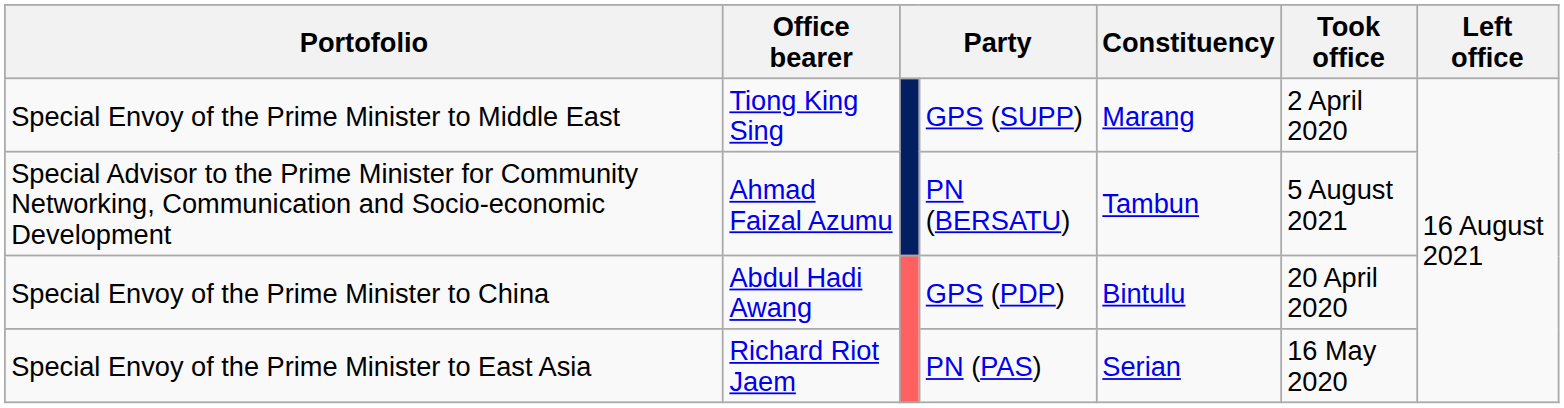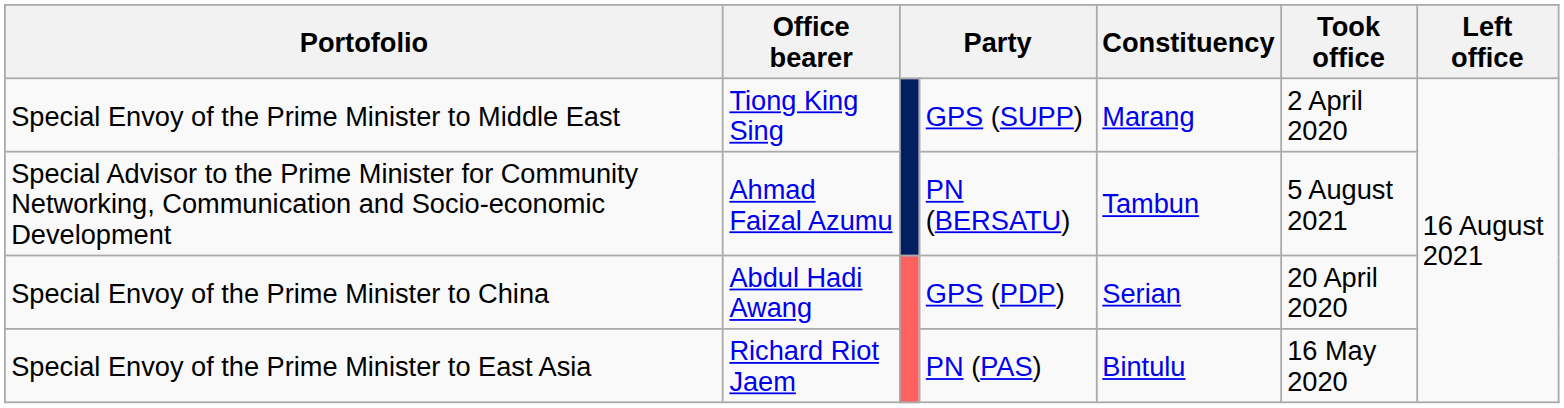 <table class="sortable wikitable" style="font-size:95%;">
 <tr>
 <th>Portofolio</th>
 <th>Office bearer</th>
 <th colspan="2">Party</th>
 <th>Constituency</th>
 <th>Took office</th>
 <th>Left office</th>
 </tr>
 <tr>
 <td>Special Envoy of the Prime Minister to Middle East</td>
 <td><a href='#'>Tiong King Sing</a></td>
 <td rowspan="2" bgcolor="#031e61"> </td>
 <td><a href='#'>GPS</a> (<a href='#'>SUPP</a>)</td>
 <td><a href='#'>Marang</a></td>
 <td>2 April 2020</td>
 <td rowspan="4">16 August 2021</td>
 </tr>
 <tr>
 <td>Special Advisor to the Prime Minister for Community Networking, Communication and Socio-economic Development</td>
 <td><a href='#'>Ahmad Faizal Azumu</a></td>
 <td><a href='#'>PN</a> (<a href='#'>BERSATU</a>)</td>
 <td><a href='#'>Tambun</a></td>
 <td>5 August 2021</td>
 </tr>
 <tr>
 <td>Special Envoy of the Prime Minister to China</td>
 <td><a href='#'>Abdul Hadi Awang</a></td>
 <td rowspan="2" bgcolor="#FF6060"> </td>
 <td><a href='#'>GPS</a> (<a href='#'>PDP</a>)</td>
-<td><a href='#'>Bintulu</a></td>
+<td><a href='#'>Serian</a></td>
 <td>20 April 2020</td>
 </tr>
 <tr>
 <td>Special Envoy of the Prime Minister to East Asia</td>
 <td><a href='#'>Richard Riot Jaem</a></td>
 <td><a href='#'>PN</a> (<a href='#'>PAS</a>)</td>
-<td><a href='#'>Serian</a></td>
+<td><a href='#'>Bintulu</a></td>
 <td>16 May 2020</td>
 </tr>
 </table>
